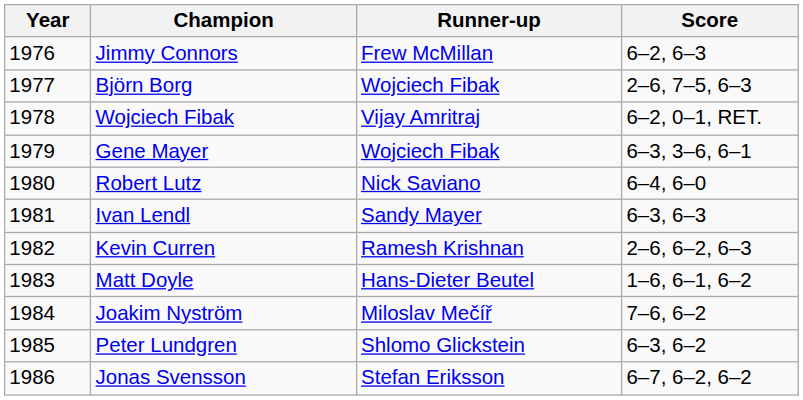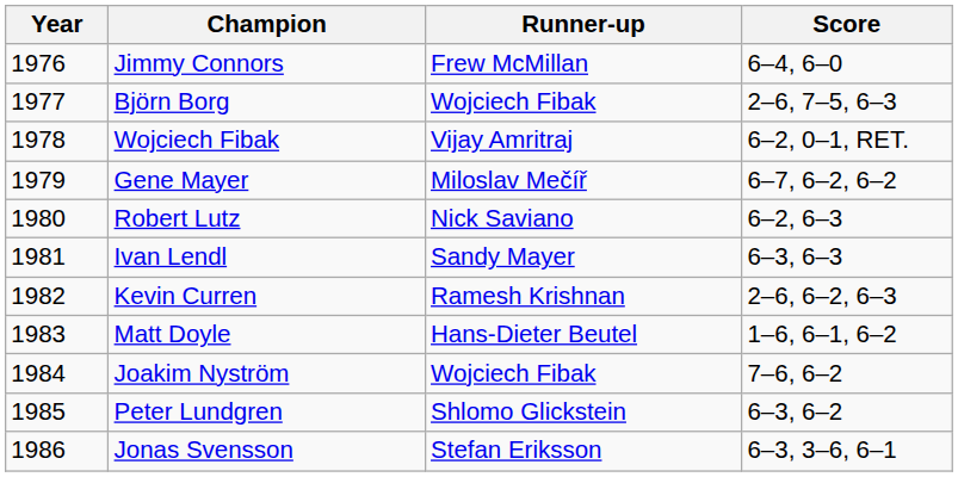 <table class="wikitable">
 <tr>
 <th style="width:60px">Year</th>
 <th style="width:200px">Champion</th>
 <th style="width:200px">Runner-up</th>
 <th style="width:130px">Score</th>
 </tr>
 <tr>
 <td>1976</td>
 <td> <a href='#'>Jimmy Connors</a></td>
 <td> <a href='#'>Frew McMillan</a></td>
-<td>6–2, 6–3</td>
+<td>6–4, 6–0</td>
 </tr>
 <tr>
 <td>1977</td>
 <td> <a href='#'>Björn Borg</a></td>
 <td> <a href='#'>Wojciech Fibak</a></td>
 <td>2–6, 7–5, 6–3</td>
 </tr>
 <tr>
 <td>1978</td>
 <td> <a href='#'>Wojciech Fibak</a></td>
 <td> <a href='#'>Vijay Amritraj</a></td>
 <td>6–2, 0–1, RET.</td>
 </tr>
 <tr>
 <td>1979</td>
 <td> <a href='#'>Gene Mayer</a></td>
-<td> <a href='#'>Wojciech Fibak</a></td>
-<td>6–3, 3–6, 6–1</td>
+<td> <a href='#'>Miloslav Mečíř</a></td>
+<td>6–7, 6–2, 6–2</td>
 </tr>
 <tr>
 <td>1980</td>
 <td> <a href='#'>Robert Lutz</a></td>
 <td> <a href='#'>Nick Saviano</a></td>
-<td>6–4, 6–0</td>
+<td>6–2, 6–3</td>
 </tr>
 <tr>
 <td>1981</td>
 <td> <a href='#'>Ivan Lendl</a></td>
 <td> <a href='#'>Sandy Mayer</a></td>
 <td>6–3, 6–3</td>
 </tr>
 <tr>
 <td>1982</td>
 <td> <a href='#'>Kevin Curren</a></td>
 <td> <a href='#'>Ramesh Krishnan</a></td>
 <td>2–6, 6–2, 6–3</td>
 </tr>
 <tr>
 <td>1983</td>
 <td> <a href='#'>Matt Doyle</a></td>
 <td> <a href='#'>Hans-Dieter Beutel</a></td>
 <td>1–6, 6–1, 6–2</td>
 </tr>
 <tr>
 <td>1984</td>
 <td> <a href='#'>Joakim Nyström</a></td>
-<td> <a href='#'>Miloslav Mečíř</a></td>
+<td> <a href='#'>Wojciech Fibak</a></td>
 <td>7–6, 6–2</td>
 </tr>
 <tr>
 <td>1985</td>
 <td> <a href='#'>Peter Lundgren</a></td>
 <td> <a href='#'>Shlomo Glickstein</a></td>
 <td>6–3, 6–2</td>
 </tr>
 <tr>
 <td>1986</td>
 <td> <a href='#'>Jonas Svensson</a></td>
 <td> <a href='#'>Stefan Eriksson</a></td>
-<td>6–7, 6–2, 6–2</td>
+<td>6–3, 3–6, 6–1</td>
 </tr>
 </table>
